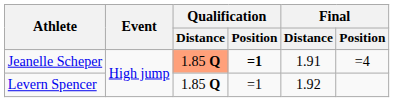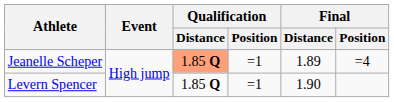 <table class=wikitable style="font-size:90%">
 <tr>
 <th rowspan="2">Athlete</th>
 <th rowspan="2">Event</th>
 <th colspan="2">Qualification</th>
 <th colspan="2">Final</th>
 </tr>
 <tr style="font-size:95%">
 <th>Distance</th>
 <th>Position</th>
 <th>Distance</th>
 <th>Position</th>
 </tr>
 <tr align=center>
 <td align=left><a href='#'>Jeanelle Scheper</a></td>
 <td align=left rowspan=2><a href='#'>High jump</a></td>
 <td style="background: lightsalmon;">1.85 <strong>Q</strong></td>
-<td><strong>=1</strong></td>
-<td>1.91</td>
+<td>=1</td>
+<td>1.89</td>
 <td>=4</td>
 </tr>
 <tr align=center>
 <td align=left><a href='#'>Levern Spencer</a></td>
 <td>1.85 <strong>Q</strong></td>
 <td>=1</td>
-<td>1.92</td>
+<td>1.90</td>
 <td></td>
 </tr>
 </table>
